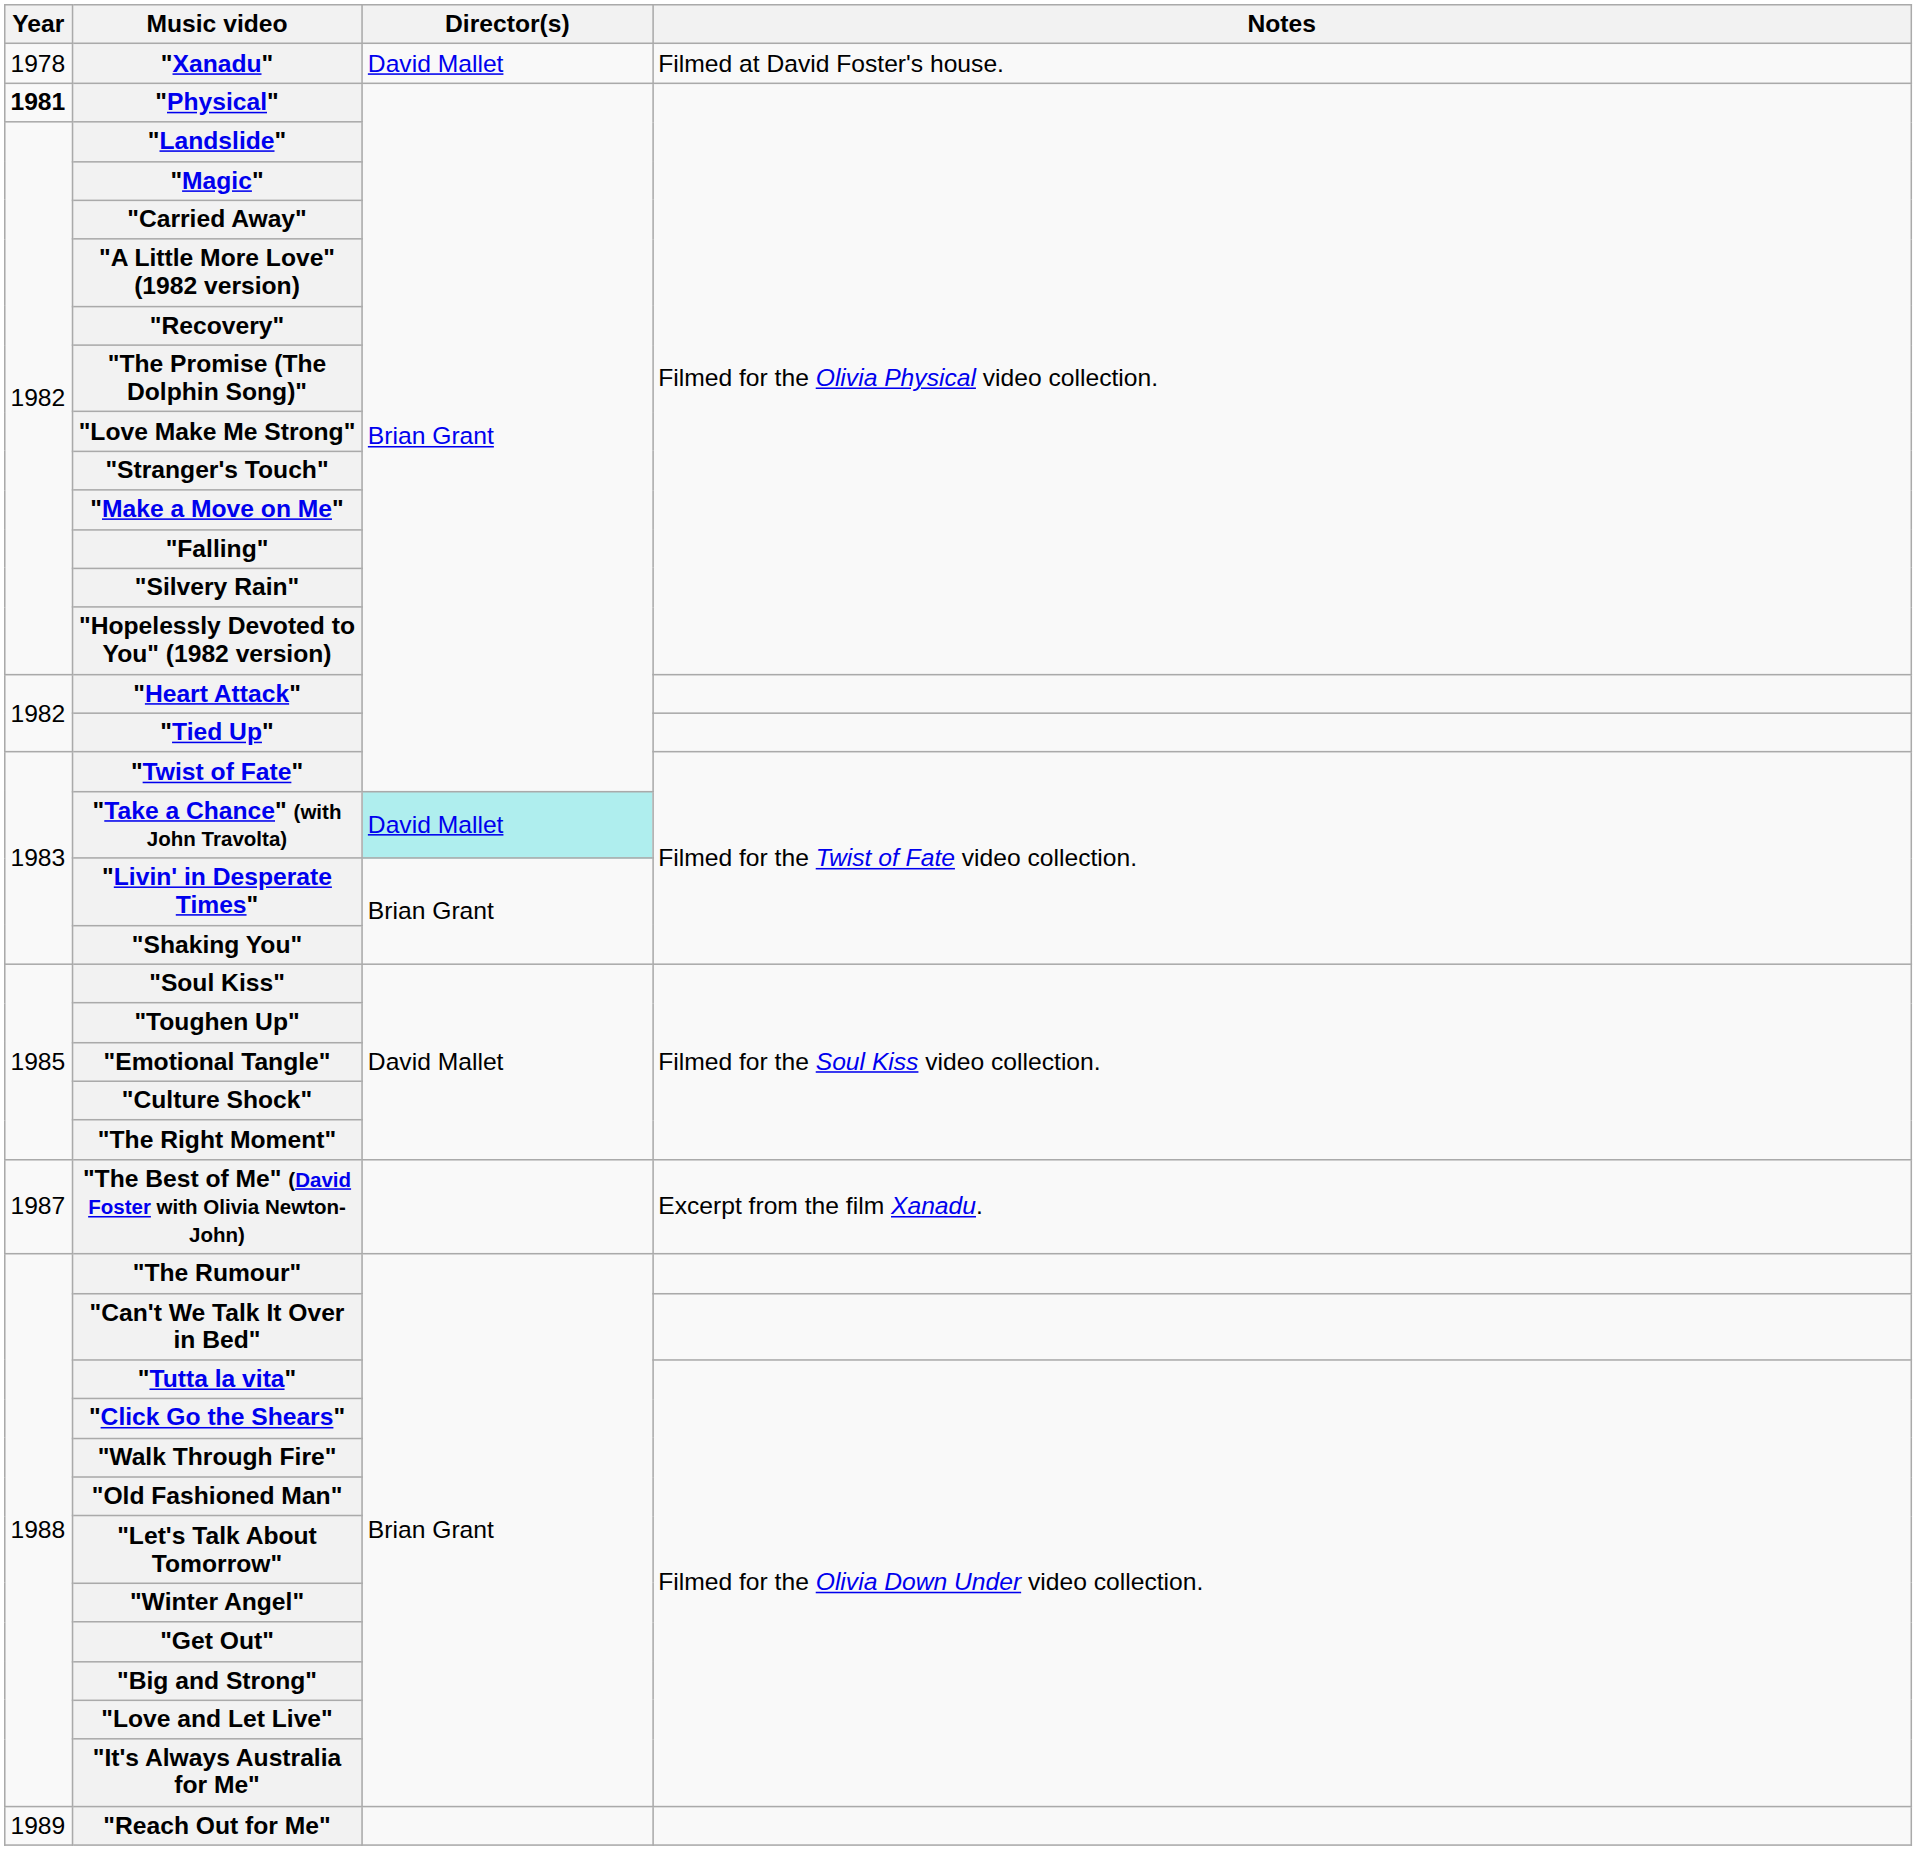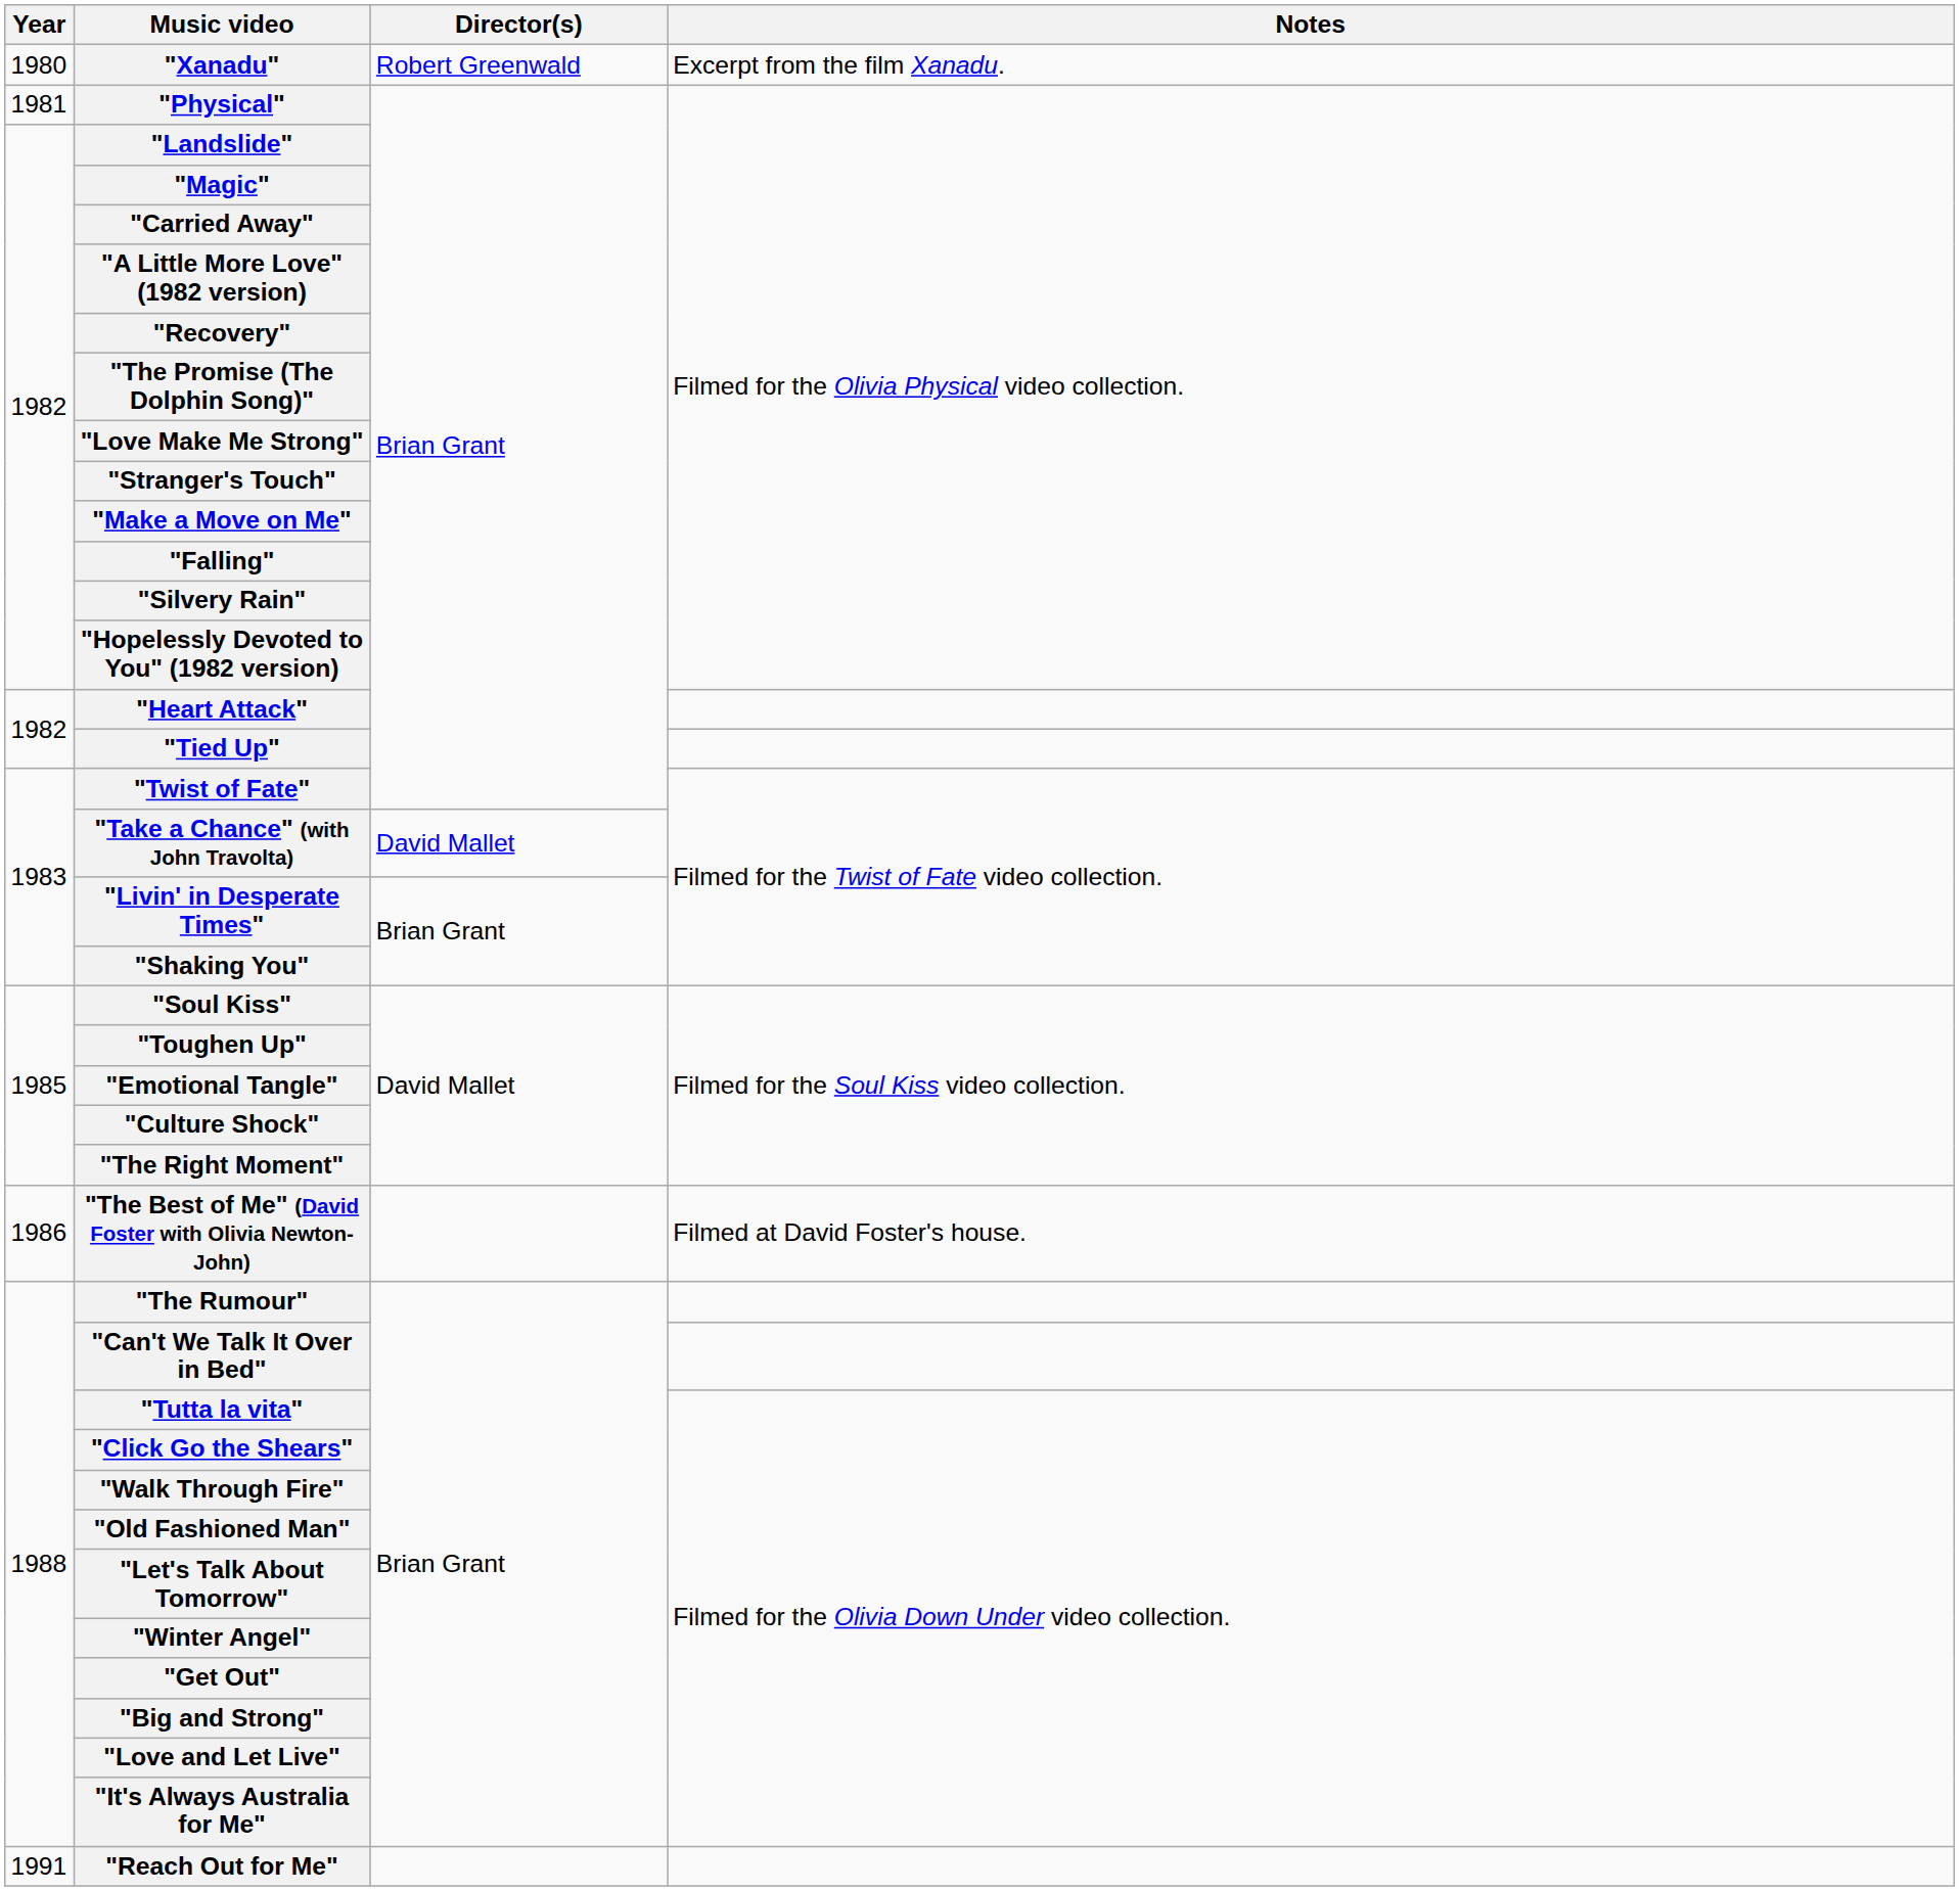 <table class="wikitable plainrowheaders" width=98%>
 <tr>
 <th scope="col" width=3%>Year</th>
 <th scope="col" width=15%>Music video</th>
 <th scope="col" width=15%>Director(s)</th>
 <th scope="col" width=65%>Notes</th>
 </tr>
 <tr>
-<td>1978</td>
+<td>1980</td>
 <th scope="row">"<a href='#'>Xanadu</a>"</th>
-<td><a href='#'>David Mallet</a></td>
-<td>Filmed at David Foster's house.</td>
+<td><a href='#'>Robert Greenwald</a></td>
+<td>Excerpt from the film <em><a href='#'>Xanadu</a></em>.</td>
 </tr>
 <tr>
-<td><strong>1981</strong></td>
+<td>1981</td>
 <th scope="row">"<a href='#'>Physical</a>"</th>
 <td rowspan="16"><a href='#'>Brian Grant</a></td>
 <td rowspan="13">Filmed for the <em><a href='#'>Olivia Physical</a></em> video collection.</td>
 </tr>
 <tr>
 <td rowspan="12">1982</td>
 <th scope="row">"<a href='#'>Landslide</a>"</th>
 </tr>
 <tr>
 <th scope="row">"<a href='#'>Magic</a>"</th>
 </tr>
 <tr>
 <th scope="row">"Carried Away"</th>
 </tr>
 <tr>
 <th scope="row">"A Little More Love" (1982 version)</th>
 </tr>
 <tr>
 <th scope="row">"Recovery"</th>
 </tr>
 <tr>
 <th scope="row">"The Promise (The Dolphin Song)"</th>
 </tr>
 <tr>
 <th scope="row">"Love Make Me Strong"</th>
 </tr>
 <tr>
 <th scope="row">"Stranger's Touch"</th>
 </tr>
 <tr>
 <th scope="row">"<a href='#'>Make a Move on Me</a>"</th>
 </tr>
 <tr>
 <th scope="row">"Falling"</th>
 </tr>
 <tr>
 <th scope="row">"Silvery Rain"</th>
 </tr>
 <tr>
 <th scope="row">"Hopelessly Devoted to You" (1982 version)</th>
 </tr>
 <tr>
 <td rowspan="2">1982</td>
 <th scope="row">"<a href='#'>Heart Attack</a>"</th>
 <td></td>
 </tr>
 <tr>
 <th scope="row">"<a href='#'>Tied Up</a>"</th>
 <td></td>
 </tr>
 <tr>
 <td rowspan="4">1983</td>
 <th scope="row">"<a href='#'>Twist of Fate</a>"</th>
 <td rowspan="4">Filmed for the <em><a href='#'>Twist of Fate</a></em> video collection.</td>
 </tr>
 <tr>
 <th scope="row">"<a href='#'>Take a Chance</a>" <small>(with John Travolta)</small></th>
-<td style="background: paleturquoise;"><a href='#'>David Mallet</a></td>
+<td><a href='#'>David Mallet</a></td>
 </tr>
 <tr>
 <th scope="row">"<a href='#'>Livin' in Desperate Times</a>"</th>
 <td rowspan="2">Brian Grant</td>
 </tr>
 <tr>
 <th scope="row">"Shaking You"</th>
 </tr>
 <tr>
 <td rowspan="5">1985</td>
 <th scope="row">"Soul Kiss"</th>
 <td rowspan="5">David Mallet</td>
 <td rowspan="5">Filmed for the <em><a href='#'>Soul Kiss</a></em> video collection.</td>
 </tr>
 <tr>
 <th scope="row">"Toughen Up"</th>
 </tr>
 <tr>
 <th scope="row">"Emotional Tangle"</th>
 </tr>
 <tr>
 <th scope="row">"Culture Shock"</th>
 </tr>
 <tr>
 <th scope="row">"The Right Moment"</th>
 </tr>
 <tr>
-<td>1987</td>
+<td>1986</td>
 <th scope="row">"The Best of Me" <small>(<a href='#'>David Foster</a> with Olivia Newton-John)</small></th>
 <td></td>
-<td>Excerpt from the film <em><a href='#'>Xanadu</a></em>.</td>
+<td>Filmed at David Foster's house.</td>
 </tr>
 <tr>
 <td rowspan="12">1988</td>
 <th scope="row">"The Rumour"</th>
 <td rowspan="12">Brian Grant</td>
 <td></td>
 </tr>
 <tr>
 <th scope="row">"Can't We Talk It Over in Bed"</th>
 <td></td>
 </tr>
 <tr>
 <th scope="row">"<a href='#'>Tutta la vita</a>"</th>
 <td rowspan="10">Filmed for the <em><a href='#'>Olivia Down Under</a></em> video collection.</td>
 </tr>
 <tr>
 <th scope="row">"<a href='#'>Click Go the Shears</a>"</th>
 </tr>
 <tr>
 <th scope="row">"Walk Through Fire"</th>
 </tr>
 <tr>
 <th scope="row">"Old Fashioned Man"</th>
 </tr>
 <tr>
 <th scope="row">"Let's Talk About Tomorrow"</th>
 </tr>
 <tr>
 <th scope="row">"Winter Angel"</th>
 </tr>
 <tr>
 <th scope="row">"Get Out"</th>
 </tr>
 <tr>
 <th scope="row">"Big and Strong"</th>
 </tr>
 <tr>
 <th scope="row">"Love and Let Live"</th>
 </tr>
 <tr>
 <th scope="row">"It's Always Australia for Me"</th>
 </tr>
 <tr>
-<td>1989</td>
+<td>1991</td>
 <th scope="row">"Reach Out for Me"</th>
 <td></td>
 <td></td>
 </tr>
 </table>
